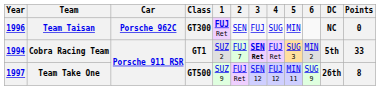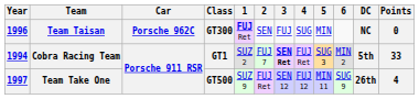 <table class="wikitable" style="text-align:center; font-size:90%">
 <tr>
 <th>Year</th>
 <th>Team</th>
 <th>Car</th>
 <th>Class</th>
 <th>1</th>
 <th>2</th>
 <th>3</th>
 <th>4</th>
 <th>5</th>
 <th>6</th>
 <th>DC</th>
 <th>Points</th>
 </tr>
 <tr>
 <th><a href='#'>1996</a></th>
 <th><a href='#'>Team Taisan</a></th>
 <th><a href='#'>Porsche 962C</a></th>
 <th>GT300</th>
 <td bgcolor="#EFCFFF"><strong><a href='#'>FUJ</a></strong><br><small>Ret</small></td>
 <td><a href='#'>SEN</a></td>
 <td><a href='#'>FUJ</a></td>
 <td><a href='#'>SUG</a></td>
 <td><a href='#'>MIN</a></td>
 <td></td>
 <th>NC</th>
 <th>0</th>
 </tr>
 <tr>
 <th><a href='#'>1994</a></th>
 <th>Cobra Racing Team</th>
 <th rowspan="2"><a href='#'>Porsche 911 RSR</a></th>
 <th>GT1</th>
 <td bgcolor="#DFDFDF"><a href='#'>SUZ</a><br><small>2</small></td>
 <td bgcolor="#DFFFDF"><a href='#'>FUJ</a><br><small>7</small></td>
 <td bgcolor="#EFCFFF"><strong><a href='#'>SEN</a><br><small>Ret</small></strong></td>
 <td bgcolor="#EFCFFF"><a href='#'>FUJ</a><br><small>Ret</small></td>
 <td bgcolor="#FFDF9F"><a href='#'>SUG</a><br><small>3</small></td>
 <td bgcolor="#DFDFDF"><a href='#'>MIN</a><br><small>2</small></td>
 <th>5th</th>
 <th>33</th>
 </tr>
 <tr>
 <th><a href='#'>1997</a></th>
 <th>Team Take One</th>
 <th>GT500</th>
 <td bgcolor="#DFFFDF"><a href='#'>SUZ</a><br><small>9</small></td>
 <td bgcolor="#EFCFFF"><a href='#'>FUJ</a><br><small>Ret</small></td>
 <td bgcolor="#CFCFFF"><a href='#'>SEN</a><br><small>12</small></td>
 <td bgcolor="#CFCFFF"><a href='#'>FUJ</a><br><small>12</small></td>
 <td bgcolor="#CFCFFF"><a href='#'>MIN</a><br><small>11</small></td>
 <td bgcolor="#DFFFDF"><a href='#'>SUG</a><br><small>9</small></td>
 <th>26th</th>
-<th>8</th>
+<th>4</th>
 </tr>
 </table>
